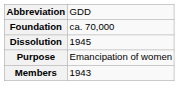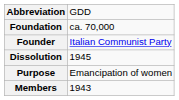 <table class="wikitable floatright">
 <tr>
 <th>Abbreviation</th>
 <td>GDD</td>
 </tr>
 <tr>
 <th>Foundation</th>
 <td>ca. 70,000</td>
+</tr>
+<tr>
+<th>Founder</th>
+<td><a href='#'>Italian Communist Party</a></td>
 </tr>
 <tr>
 <th>Dissolution</th>
 <td>1945</td>
 </tr>
 <tr>
 <th>Purpose</th>
 <td>Emancipation of women</td>
 </tr>
 <tr>
 <th>Members</th>
 <td>1943</td>
 </tr>
 </table>
